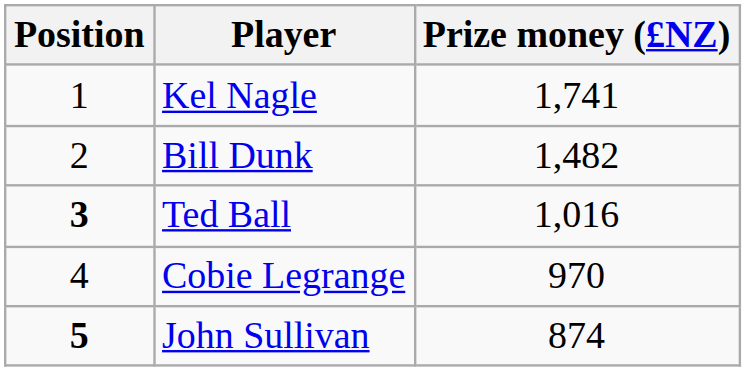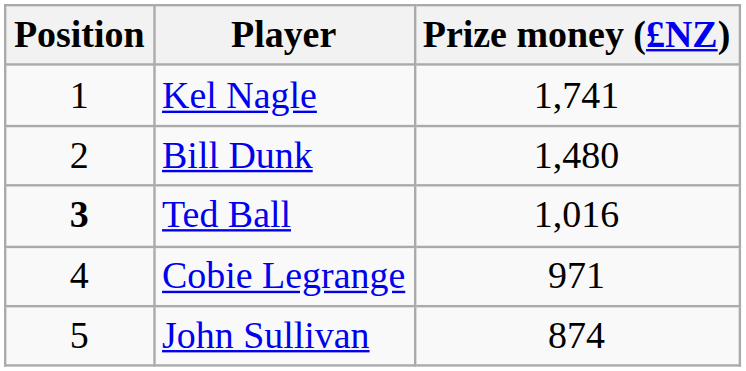 <table class="wikitable">
 <tr>
 <th>Position</th>
 <th>Player</th>
 <th>Prize money (<a href='#'>£NZ</a>)</th>
 </tr>
 <tr>
 <td align=center>1</td>
 <td> <a href='#'>Kel Nagle</a></td>
 <td align=center>1,741</td>
 </tr>
 <tr>
 <td align=center>2</td>
 <td> <a href='#'>Bill Dunk</a></td>
-<td align=center>1,482</td>
+<td align=center>1,480</td>
 </tr>
 <tr>
 <td align=center><strong>3</strong></td>
 <td> <a href='#'>Ted Ball</a></td>
 <td align=center>1,016</td>
 </tr>
 <tr>
 <td align=center>4</td>
 <td> <a href='#'>Cobie Legrange</a></td>
-<td align=center>970</td>
+<td align=center>971</td>
 </tr>
 <tr>
-<td align=center><strong>5</strong></td>
+<td align=center>5</td>
 <td> <a href='#'>John Sullivan</a></td>
 <td align=center>874</td>
 </tr>
 </table>
